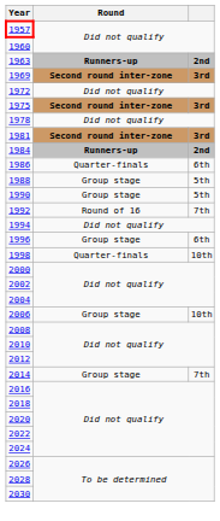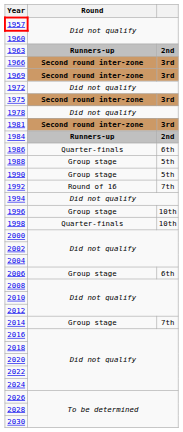 <table class="wikitable" style="text-align: center; font-size:90%">
 <tr>
 <th>Year</th>
 <th style="width:200px">Round</th>
 <th></th>
 </tr>
 <tr>
 <td style="border: 3px solid red"><a href='#'>1957</a></td>
 <td colspan="2" rowspan="2"><em>Did not qualify</em></td>
 </tr>
 <tr>
 <td><a href='#'>1960</a></td>
 </tr>
 <tr>
 <td><a href='#'>1963</a></td>
 <td bgcolor=Silver><strong>Runners-up</strong></td>
 <td bgcolor=Silver><strong>2nd</strong></td>
+</tr>
+<tr>
+<td><a href='#'>1966</a></td>
+<td bgcolor="cc9966"><strong>Second round inter-zone</strong></td>
+<td bgcolor="cc9966"><strong>3rd</strong></td>
 </tr>
 <tr>
 <td><a href='#'>1969</a></td>
 <td bgcolor="cc9966"><strong>Second round inter-zone</strong></td>
 <td bgcolor="cc9966"><strong>3rd</strong></td>
 </tr>
 <tr>
 <td><a href='#'>1972</a></td>
 <td colspan="2"><em>Did not qualify</em></td>
 </tr>
 <tr>
 <td><a href='#'>1975</a></td>
 <td bgcolor="cc9966"><strong>Second round inter-zone</strong></td>
 <td bgcolor="cc9966"><strong>3rd</strong></td>
 </tr>
 <tr>
 <td><a href='#'>1978</a></td>
 <td colspan="2"><em>Did not qualify</em></td>
 </tr>
 <tr>
 <td><a href='#'>1981</a></td>
 <td bgcolor="cc9966"><strong>Second round inter-zone</strong></td>
 <td bgcolor="cc9966"><strong>3rd</strong></td>
 </tr>
 <tr>
 <td><a href='#'>1984</a></td>
 <td bgcolor=Silver><strong>Runners-up</strong></td>
 <td bgcolor=Silver><strong>2nd</strong></td>
 </tr>
 <tr>
 <td><a href='#'>1986</a></td>
 <td>Quarter-finals</td>
 <td>6th</td>
 </tr>
 <tr>
 <td><a href='#'>1988</a></td>
 <td>Group stage</td>
 <td>5th</td>
 </tr>
 <tr>
 <td><a href='#'>1990</a></td>
 <td>Group stage</td>
 <td>5th</td>
 </tr>
 <tr>
 <td><a href='#'>1992</a></td>
 <td>Round of 16</td>
 <td>7th</td>
 </tr>
 <tr>
 <td><a href='#'>1994</a></td>
 <td colspan="2"><em>Did not qualify</em></td>
 </tr>
 <tr>
 <td><a href='#'>1996</a></td>
 <td>Group stage</td>
-<td>6th</td>
+<td>10th</td>
 </tr>
 <tr>
 <td><a href='#'>1998</a></td>
 <td>Quarter-finals</td>
 <td>10th</td>
 </tr>
 <tr>
 <td><a href='#'>2000</a></td>
 <td colspan="2" rowspan="3"><em>Did not qualify</em></td>
 </tr>
 <tr>
 <td><a href='#'>2002</a></td>
 </tr>
 <tr>
 <td><a href='#'>2004</a></td>
 </tr>
 <tr>
 <td><a href='#'>2006</a></td>
 <td>Group stage</td>
-<td>10th</td>
+<td>6th</td>
 </tr>
 <tr>
 <td><a href='#'>2008</a></td>
 <td colspan="2" rowspan="3"><em>Did not qualify</em></td>
 </tr>
 <tr>
 <td><a href='#'>2010</a></td>
 </tr>
 <tr>
 <td><a href='#'>2012</a></td>
 </tr>
 <tr>
 <td><a href='#'>2014</a></td>
 <td>Group stage</td>
 <td>7th</td>
 </tr>
 <tr>
 <td><a href='#'>2016</a></td>
 <td colspan="2" rowspan="5"><em>Did not qualify</em></td>
 </tr>
 <tr>
 <td><a href='#'>2018</a></td>
 </tr>
 <tr>
 <td><a href='#'>2020</a></td>
 </tr>
 <tr>
 <td><a href='#'>2022</a></td>
 </tr>
 <tr>
 <td><a href='#'>2024</a></td>
 </tr>
 <tr>
 <td><a href='#'>2026</a></td>
 <td colspan="2" rowspan="3"><em>To be determined</em></td>
 </tr>
 <tr>
 <td><a href='#'>2028</a></td>
 </tr>
 <tr>
 <td><a href='#'>2030</a></td>
 </tr>
 </table>
